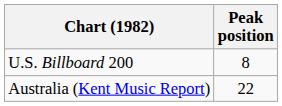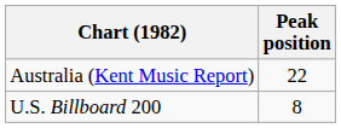 <table class="wikitable">
 <tr>
 <th>Chart (1982)</th>
 <th>Peak<br>position</th>
 </tr>
 <tr>
+<td>Australia (<a href='#'>Kent Music Report</a>)</td>
+<td style="text-align:center;">22</td>
+</tr>
+<tr>
 <td>U.S. <em>Billboard</em> 200</td>
 <td align="center">8</td>
 </tr>
-<tr>
-<td>Australia (<a href='#'>Kent Music Report</a>)</td>
-<td style="text-align:center;">22</td>
-</tr>
 </table>
